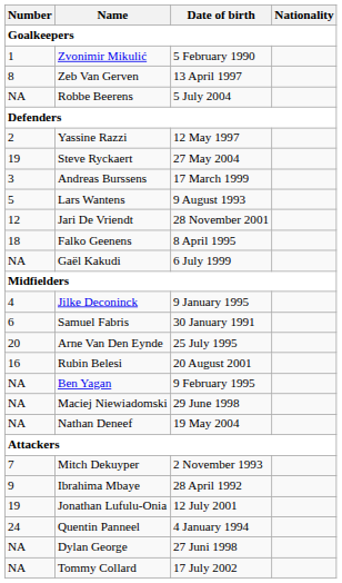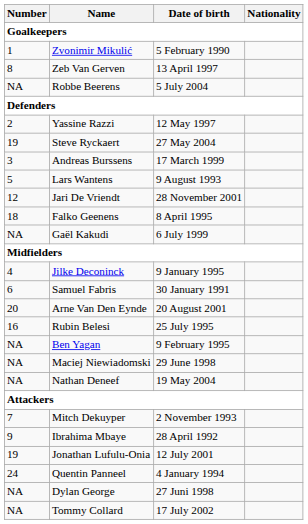 <table class="wikitable" style="font-size:85%;">
 <tr>
 <th><strong>Number</strong></th>
 <th><strong>Name</strong></th>
 <th><strong>Date of birth</strong></th>
 <th><strong>Nationality</strong></th>
 </tr>
 <tr>
 <td style="background:White;" colspan="5"><strong>Goalkeepers</strong></td>
 </tr>
 <tr>
 <td>1</td>
 <td><a href='#'>Zvonimir Mikulić</a></td>
 <td>5 February 1990</td>
 <td></td>
 </tr>
 <tr>
 <td>8</td>
 <td>Zeb Van Gerven</td>
 <td>13 April 1997</td>
 <td></td>
 </tr>
 <tr>
 <td>NA</td>
 <td>Robbe Beerens</td>
 <td>5 July 2004</td>
 <td></td>
 </tr>
 <tr>
 <td style="background:White;" colspan="5"><strong>Defenders</strong></td>
 </tr>
 <tr>
 <td>2</td>
 <td>Yassine Razzi</td>
 <td>12 May 1997</td>
 <td></td>
 </tr>
 <tr>
 <td>19</td>
 <td>Steve Ryckaert</td>
 <td>27 May 2004</td>
 <td></td>
 </tr>
 <tr>
 <td>3</td>
 <td>Andreas Burssens</td>
 <td>17 March 1999</td>
 <td></td>
 </tr>
 <tr>
 <td>5</td>
 <td>Lars Wantens</td>
 <td>9 August 1993</td>
 <td></td>
 </tr>
 <tr>
 <td>12</td>
 <td>Jari De Vriendt</td>
 <td>28 November 2001</td>
 <td></td>
 </tr>
 <tr>
 <td>18</td>
 <td>Falko Geenens</td>
 <td>8 April 1995</td>
 <td></td>
 </tr>
 <tr>
 <td>NA</td>
 <td>Gaël Kakudi</td>
 <td>6 July 1999</td>
 <td></td>
 </tr>
 <tr>
 <td style="background:White;" colspan="5"><strong>Midfielders</strong></td>
 </tr>
 <tr>
 <td>4</td>
 <td><a href='#'>Jilke Deconinck</a></td>
 <td>9 January 1995</td>
 <td></td>
 </tr>
 <tr>
 <td>6</td>
 <td>Samuel Fabris</td>
 <td>30 January 1991</td>
 <td></td>
 </tr>
 <tr>
 <td>20</td>
 <td>Arne Van Den Eynde</td>
-<td>25 July 1995</td>
+<td>20 August 2001</td>
 <td></td>
 </tr>
 <tr>
 <td>16</td>
 <td>Rubin Belesi</td>
-<td>20 August 2001</td>
+<td>25 July 1995</td>
 <td></td>
 </tr>
 <tr>
 <td>NA</td>
 <td><a href='#'>Ben Yagan</a></td>
 <td>9 February 1995</td>
 <td></td>
 </tr>
 <tr>
 <td>NA</td>
 <td>Maciej Niewiadomski</td>
 <td>29 June 1998</td>
 <td></td>
 </tr>
 <tr>
 <td>NA</td>
 <td>Nathan Deneef</td>
 <td>19 May 2004</td>
 <td></td>
 </tr>
 <tr>
 <td style="background:White;" colspan="5"><strong>Attackers</strong></td>
 </tr>
 <tr>
 <td>7</td>
 <td>Mitch Dekuyper</td>
 <td>2 November 1993</td>
 <td></td>
 </tr>
 <tr>
 <td>9</td>
 <td>Ibrahima Mbaye</td>
 <td>28 April 1992</td>
 <td></td>
 </tr>
 <tr>
 <td>19</td>
 <td>Jonathan Lufulu-Onia</td>
 <td>12 July 2001</td>
 <td></td>
 </tr>
 <tr>
 <td>24</td>
 <td>Quentin Panneel</td>
 <td>4 January 1994</td>
 <td></td>
 </tr>
 <tr>
 <td>NA</td>
 <td>Dylan George</td>
 <td>27 Juni 1998</td>
 <td></td>
 </tr>
 <tr>
 <td>NA</td>
 <td>Tommy Collard</td>
 <td>17 July 2002</td>
 <td></td>
 </tr>
 </table>
